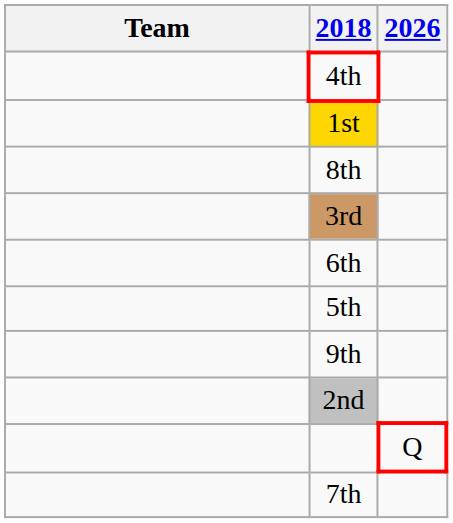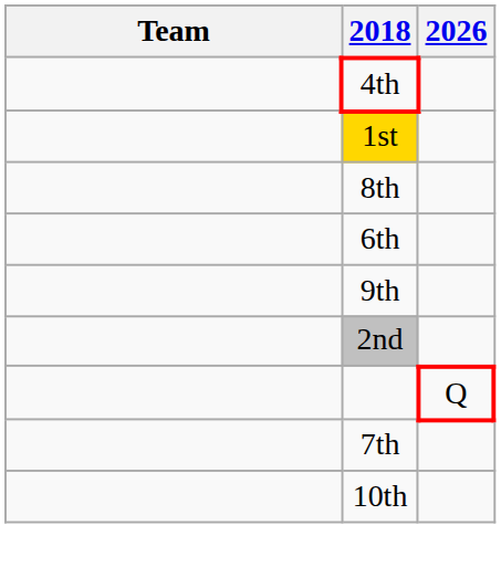 <table class=wikitable style="text-align:center; font-size:90%">
 <tr>
 <th width=150>Team</th>
 <th><a href='#'>2018</a></th>
 <th><a href='#'>2026</a></th>
 </tr>
 <tr>
 <td align=left></td>
 <td style="border: 2px solid red">4th</td>
 <td></td>
 </tr>
 <tr>
 <td align=left></td>
 <td bgcolor=gold>1st</td>
 <td></td>
 </tr>
 <tr>
 <td align=left></td>
 <td>8th</td>
 <td></td>
 </tr>
 <tr>
 <td align=left></td>
-<td bgcolor=cc9966>3rd</td>
-<td></td>
-</tr>
-<tr>
-<td align=left></td>
 <td>6th</td>
-<td></td>
-</tr>
-<tr>
-<td align=left></td>
-<td>5th</td>
 <td></td>
 </tr>
 <tr>
 <td align=left></td>
 <td>9th</td>
 <td></td>
 </tr>
 <tr>
 <td align=left></td>
 <td bgcolor=silver>2nd</td>
 <td></td>
 </tr>
 <tr>
 <td align=left></td>
 <td></td>
 <td style="border: 2px solid red">Q</td>
 </tr>
 <tr>
 <td align=left></td>
 <td>7th</td>
 <td></td>
 </tr>
+<tr>
+<td align=left></td>
+<td>10th</td>
+<td></td>
+</tr>
 </table>
